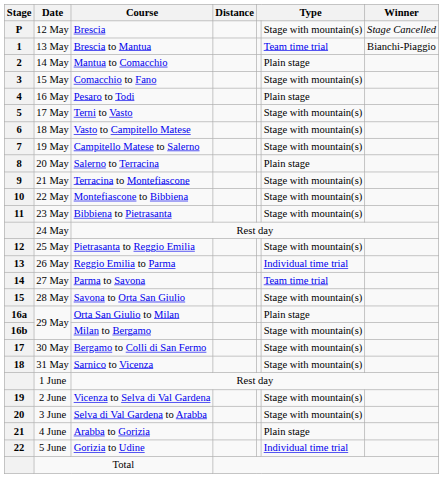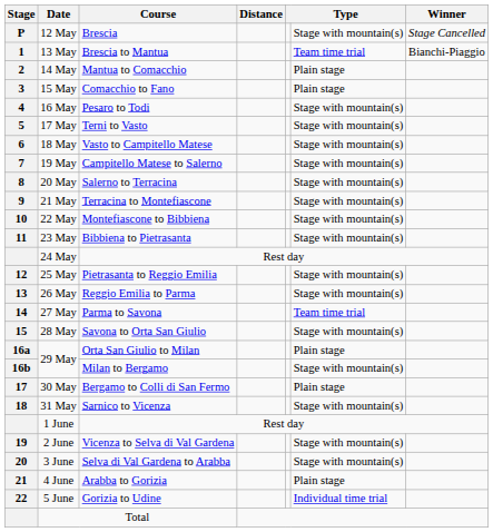 <table class="wikitable">
 <tr style="background:#efefef;">
 <th>Stage</th>
 <th>Date</th>
 <th>Course</th>
 <th>Distance</th>
 <th colspan="2">Type</th>
 <th>Winner</th>
 </tr>
 <tr>
 <th style="text-align:center">P</th>
 <td style="text-align:center;">12 May</td>
 <td><a href='#'>Brescia</a></td>
 <td style="text-align:center;"><del></del></td>
 <td style="text-align:center;"></td>
 <td>Stage with mountain(s)</td>
 <td style="text-align:center;"><em>Stage Cancelled</em></td>
 </tr>
 <tr>
 <th style="text-align:center">1</th>
 <td style="text-align:center;">13 May</td>
 <td><a href='#'>Brescia</a> to <a href='#'>Mantua</a></td>
 <td style="text-align:center;"></td>
 <td style="text-align:center;"></td>
 <td><a href='#'>Team time trial</a></td>
 <td>Bianchi-Piaggio</td>
 </tr>
 <tr>
 <th style="text-align:center">2</th>
 <td style="text-align:center;">14 May</td>
 <td><a href='#'>Mantua</a> to <a href='#'>Comacchio</a></td>
 <td style="text-align:center;"></td>
 <td style="text-align:center;"></td>
 <td>Plain stage</td>
 <td></td>
 </tr>
 <tr>
 <th style="text-align:center">3</th>
 <td style="text-align:center;">15 May</td>
 <td><a href='#'>Comacchio</a> to <a href='#'>Fano</a></td>
 <td style="text-align:center;"></td>
 <td style="text-align:center;"></td>
-<td>Stage with mountain(s)</td>
+<td>Plain stage</td>
 <td></td>
 </tr>
 <tr>
 <th style="text-align:center">4</th>
 <td style="text-align:center;">16 May</td>
 <td><a href='#'>Pesaro</a> to <a href='#'>Todi</a></td>
 <td style="text-align:center;"></td>
 <td style="text-align:center;"></td>
-<td>Plain stage</td>
+<td>Stage with mountain(s)</td>
 <td></td>
 </tr>
 <tr>
 <th style="text-align:center">5</th>
 <td style="text-align:center;">17 May</td>
 <td><a href='#'>Terni</a> to <a href='#'>Vasto</a></td>
 <td style="text-align:center;"></td>
 <td style="text-align:center;"></td>
 <td>Stage with mountain(s)</td>
 <td></td>
 </tr>
 <tr>
 <th style="text-align:center">6</th>
 <td style="text-align:center;">18 May</td>
 <td><a href='#'>Vasto</a> to <a href='#'>Campitello Matese</a></td>
 <td style="text-align:center;"></td>
 <td style="text-align:center;"></td>
 <td>Stage with mountain(s)</td>
 <td></td>
 </tr>
 <tr>
 <th style="text-align:center">7</th>
 <td style="text-align:center;">19 May</td>
 <td><a href='#'>Campitello Matese</a> to <a href='#'>Salerno</a></td>
 <td style="text-align:center;"></td>
 <td style="text-align:center;"></td>
 <td>Stage with mountain(s)</td>
 <td></td>
 </tr>
 <tr>
 <th style="text-align:center">8</th>
 <td style="text-align:center;">20 May</td>
 <td><a href='#'>Salerno</a> to <a href='#'>Terracina</a></td>
 <td style="text-align:center;"></td>
 <td style="text-align:center;"></td>
-<td>Plain stage</td>
+<td>Stage with mountain(s)</td>
 <td></td>
 </tr>
 <tr>
 <th style="text-align:center">9</th>
 <td style="text-align:center;">21 May</td>
 <td><a href='#'>Terracina</a> to <a href='#'>Montefiascone</a></td>
 <td style="text-align:center;"></td>
 <td style="text-align:center;"></td>
 <td>Stage with mountain(s)</td>
 <td></td>
 </tr>
 <tr>
 <th style="text-align:center">10</th>
 <td style="text-align:center;">22 May</td>
 <td><a href='#'>Montefiascone</a> to <a href='#'>Bibbiena</a></td>
 <td style="text-align:center;"></td>
 <td style="text-align:center;"></td>
 <td>Stage with mountain(s)</td>
 <td></td>
 </tr>
 <tr>
 <th style="text-align:center">11</th>
 <td style="text-align:center;">23 May</td>
 <td><a href='#'>Bibbiena</a> to <a href='#'>Pietrasanta</a></td>
 <td style="text-align:center;"></td>
 <td style="text-align:center;"></td>
 <td>Stage with mountain(s)</td>
 <td></td>
 </tr>
 <tr>
 <th></th>
 <td style="text-align:center;">24 May</td>
 <td colspan="6" style="text-align:center;">Rest day</td>
 </tr>
 <tr>
 <th style="text-align:center">12</th>
 <td style="text-align:center;">25 May</td>
 <td><a href='#'>Pietrasanta</a> to <a href='#'>Reggio Emilia</a></td>
 <td style="text-align:center;"></td>
 <td style="text-align:center;"></td>
 <td>Stage with mountain(s)</td>
 <td></td>
 </tr>
 <tr>
 <th style="text-align:center">13</th>
 <td style="text-align:center;">26 May</td>
 <td><a href='#'>Reggio Emilia</a> to <a href='#'>Parma</a></td>
 <td style="text-align:center;"></td>
 <td style="text-align:center;"></td>
-<td><a href='#'>Individual time trial</a></td>
+<td>Stage with mountain(s)</td>
 <td></td>
 </tr>
 <tr>
 <th style="text-align:center">14</th>
 <td style="text-align:center;">27 May</td>
 <td><a href='#'>Parma</a> to <a href='#'>Savona</a></td>
 <td style="text-align:center;"></td>
 <td style="text-align:center;"></td>
 <td><a href='#'>Team time trial</a></td>
 <td></td>
 </tr>
 <tr>
 <th style="text-align:center">15</th>
 <td style="text-align:center;">28 May</td>
 <td><a href='#'>Savona</a> to <a href='#'>Orta San Giulio</a></td>
 <td style="text-align:center;"></td>
 <td style="text-align:center;"></td>
 <td>Stage with mountain(s)</td>
 <td></td>
 </tr>
 <tr>
 <th style="text-align:center">16a</th>
 <td style="text-align:center;" rowspan="2">29 May</td>
 <td><a href='#'>Orta San Giulio</a> to <a href='#'>Milan</a></td>
 <td style="text-align:center;"></td>
 <td style="text-align:center;"></td>
 <td>Plain stage</td>
 <td></td>
 </tr>
 <tr>
 <th style="text-align:center">16b</th>
 <td><a href='#'>Milan</a> to <a href='#'>Bergamo</a></td>
 <td style="text-align:center;"></td>
 <td style="text-align:center;"></td>
 <td>Stage with mountain(s)</td>
 <td></td>
 </tr>
 <tr>
 <th style="text-align:center">17</th>
 <td style="text-align:center;">30 May</td>
 <td><a href='#'>Bergamo</a> to <a href='#'>Colli di San Fermo</a></td>
 <td style="text-align:center;"></td>
 <td style="text-align:center;"></td>
-<td>Stage with mountain(s)</td>
+<td>Plain stage</td>
 <td></td>
 </tr>
 <tr>
 <th style="text-align:center">18</th>
 <td style="text-align:center;">31 May</td>
 <td><a href='#'>Sarnico</a> to <a href='#'>Vicenza</a></td>
 <td style="text-align:center;"></td>
 <td style="text-align:center;"></td>
 <td>Stage with mountain(s)</td>
 <td></td>
 </tr>
 <tr>
 <th></th>
 <td style="text-align:center;">1 June</td>
 <td colspan="6" style="text-align:center;">Rest day</td>
 </tr>
 <tr>
 <th style="text-align:center">19</th>
 <td style="text-align:center;">2 June</td>
 <td><a href='#'>Vicenza</a> to <a href='#'>Selva di Val Gardena</a></td>
 <td style="text-align:center;"></td>
 <td style="text-align:center;"></td>
 <td>Stage with mountain(s)</td>
 <td></td>
 </tr>
 <tr>
 <th style="text-align:center">20</th>
 <td style="text-align:center;">3 June</td>
 <td><a href='#'>Selva di Val Gardena</a> to <a href='#'>Arabba</a></td>
 <td style="text-align:center;"></td>
 <td style="text-align:center;"></td>
 <td>Stage with mountain(s)</td>
 <td></td>
 </tr>
 <tr>
 <th style="text-align:center">21</th>
 <td style="text-align:center;">4 June</td>
 <td><a href='#'>Arabba</a> to <a href='#'>Gorizia</a></td>
 <td style="text-align:center;"></td>
 <td style="text-align:center;"></td>
 <td>Plain stage</td>
 <td></td>
 </tr>
 <tr>
 <th style="text-align:center">22</th>
 <td style="text-align:center;">5 June</td>
 <td><a href='#'>Gorizia</a> to <a href='#'>Udine</a></td>
 <td style="text-align:center;"></td>
 <td style="text-align:center;"></td>
 <td><a href='#'>Individual time trial</a></td>
 <td></td>
 </tr>
 <tr>
 <th></th>
 <td colspan="2" style="text-align:center;">Total</td>
 <td colspan="5" style="text-align:center;"></td>
 </tr>
 </table>
